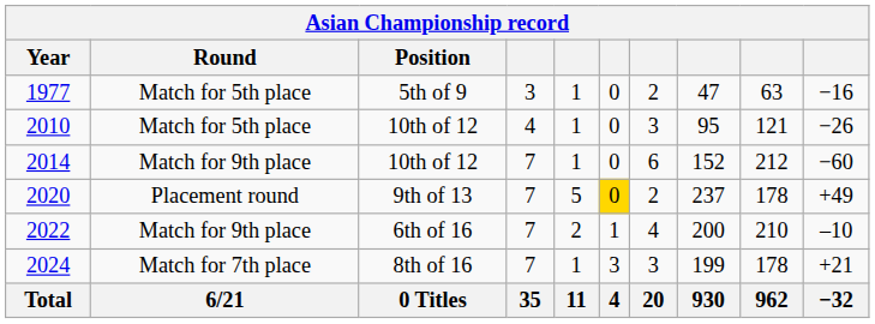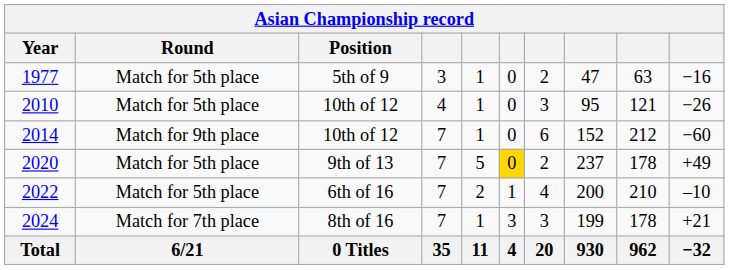 <table class="wikitable" width=50% style="text-align: center;">
 <tr>
 <th colspan=10><a href='#'>Asian Championship record</a></th>
 </tr>
 <tr>
 <th>Year</th>
 <th>Round</th>
 <th>Position</th>
 <th></th>
 <th></th>
 <th></th>
 <th></th>
 <th></th>
 <th></th>
 <th></th>
 </tr>
 <tr>
 <td> <a href='#'>1977</a></td>
 <td>Match for 5th place</td>
 <td>5th of 9</td>
 <td>3</td>
 <td>1</td>
 <td>0</td>
 <td>2</td>
 <td>47</td>
 <td>63</td>
 <td>−16</td>
 </tr>
 <tr>
 <td> <a href='#'>2010</a></td>
 <td>Match for 5th place</td>
 <td>10th of 12</td>
 <td>4</td>
 <td>1</td>
 <td>0</td>
 <td>3</td>
 <td>95</td>
 <td>121</td>
 <td>−26</td>
 </tr>
 <tr>
 <td> <a href='#'>2014</a></td>
 <td>Match for 9th place</td>
 <td>10th of 12</td>
 <td>7</td>
 <td>1</td>
 <td>0</td>
 <td>6</td>
 <td>152</td>
 <td>212</td>
 <td>−60</td>
 </tr>
 <tr>
 <td> <a href='#'>2020</a></td>
-<td>Placement round</td>
+<td>Match for 5th place</td>
 <td>9th of 13</td>
 <td>7</td>
 <td>5</td>
 <td style="background: gold;">0</td>
 <td>2</td>
 <td>237</td>
 <td>178</td>
 <td>+49</td>
 </tr>
 <tr>
 <td> <a href='#'>2022</a></td>
-<td>Match for 9th place</td>
+<td>Match for 5th place</td>
 <td>6th of 16</td>
 <td>7</td>
 <td>2</td>
 <td>1</td>
 <td>4</td>
 <td>200</td>
 <td>210</td>
 <td>–10</td>
 </tr>
 <tr>
 <td> <a href='#'>2024</a></td>
 <td>Match for 7th place</td>
 <td>8th of 16</td>
 <td>7</td>
 <td>1</td>
 <td>3</td>
 <td>3</td>
 <td>199</td>
 <td>178</td>
 <td>+21</td>
 </tr>
 <tr>
 <th>Total</th>
 <th>6/21</th>
 <th>0 Titles</th>
 <th>35</th>
 <th>11</th>
 <th>4</th>
 <th>20</th>
 <th>930</th>
 <th>962</th>
 <th>−32</th>
 </tr>
 </table>
